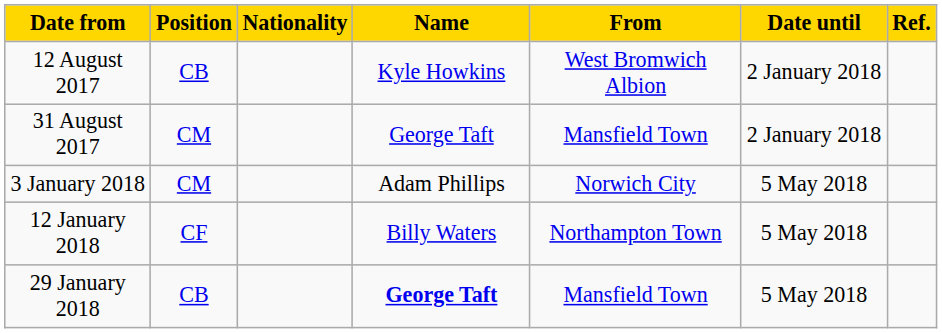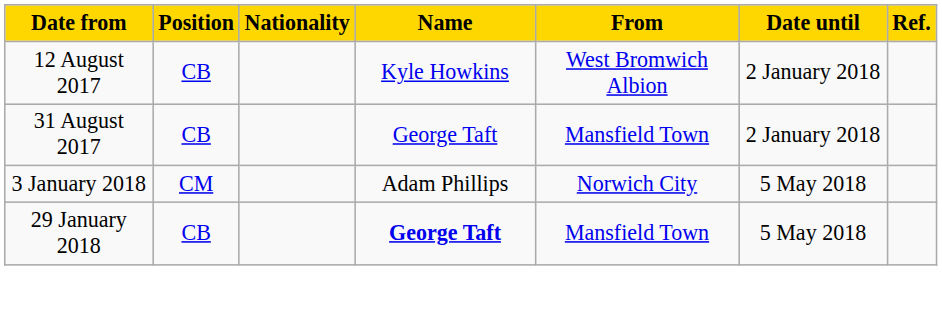 <table class="wikitable"  style="text-align:center; font-size:90%; ">
 <tr>
 <th style="background:#FFD700; color:black; width:120px;">Date from</th>
 <th style="background:#FFD700; color:black; width:50px;">Position</th>
 <th style="background:#FFD700; color:black; width:50px;">Nationality</th>
 <th style="background:#FFD700; color:black; width:150px;">Name</th>
 <th style="background:#FFD700; color:black; width:170px;">From</th>
 <th style="background:#FFD700; color:black; width:120px;">Date until</th>
 <th style="background:#FFD700; color:black; width:25px;">Ref.</th>
 </tr>
 <tr>
 <td>12 August 2017</td>
 <td><a href='#'>CB</a></td>
 <td></td>
 <td><a href='#'>Kyle Howkins</a></td>
 <td><a href='#'>West Bromwich Albion</a></td>
 <td>2 January 2018</td>
 <td></td>
 </tr>
 <tr>
 <td>31 August 2017</td>
-<td><a href='#'>CM</a></td>
+<td><a href='#'>CB</a></td>
 <td></td>
 <td><a href='#'>George Taft</a></td>
 <td><a href='#'>Mansfield Town</a></td>
 <td>2 January 2018</td>
 <td></td>
 </tr>
 <tr>
 <td>3 January 2018</td>
 <td><a href='#'>CM</a></td>
 <td></td>
 <td>Adam Phillips</td>
 <td><a href='#'>Norwich City</a></td>
 <td>5 May 2018</td>
 <td></td>
 </tr>
 <tr>
-<td>12 January 2018</td>
-<td><a href='#'>CF</a></td>
-<td></td>
-<td><a href='#'>Billy Waters</a></td>
-<td><a href='#'>Northampton Town</a></td>
-<td>5 May 2018</td>
-<td></td>
-</tr>
-<tr>
 <td>29 January 2018</td>
 <td><a href='#'>CB</a></td>
 <td></td>
 <td><strong><a href='#'>George Taft</a></strong></td>
 <td><a href='#'>Mansfield Town</a></td>
 <td>5 May 2018</td>
 <td></td>
 </tr>
 </table>
